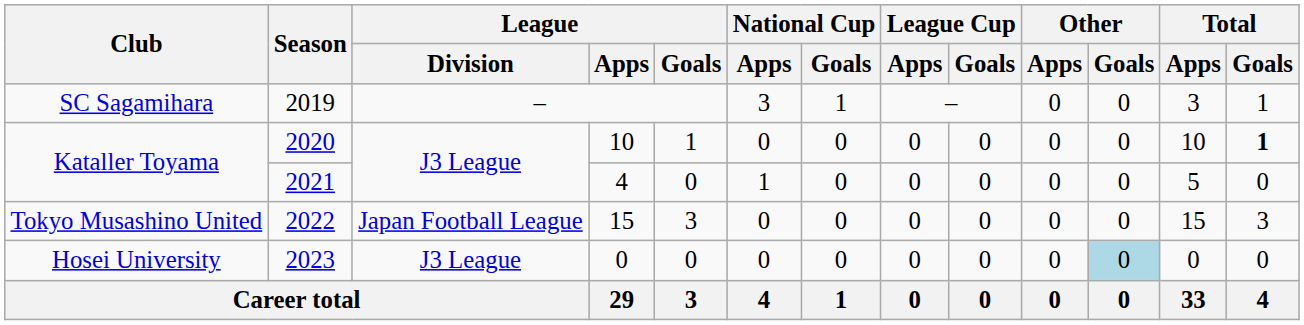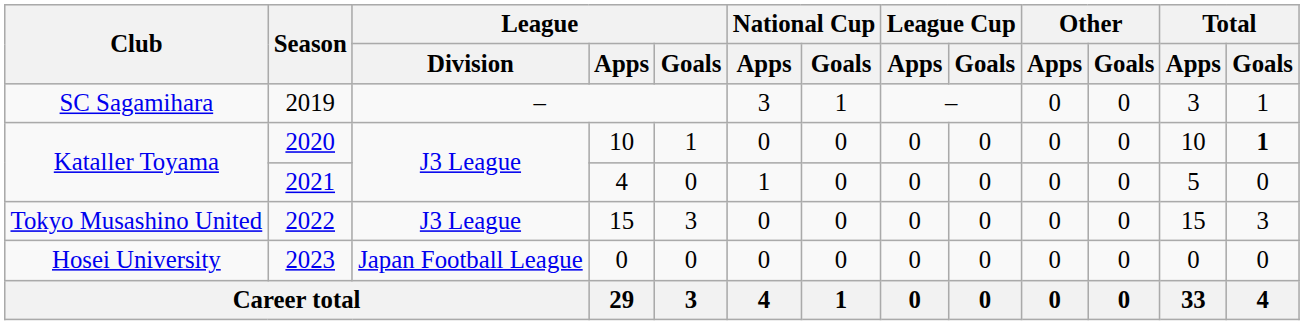 <table class="wikitable" style="text-align: center">
 <tr>
 <th rowspan="2">Club</th>
 <th rowspan="2">Season</th>
 <th colspan="3">League</th>
 <th colspan="2">National Cup</th>
 <th colspan="2">League Cup</th>
 <th colspan="2">Other</th>
 <th colspan="2">Total</th>
 </tr>
 <tr>
 <th>Division</th>
 <th>Apps</th>
 <th>Goals</th>
 <th>Apps</th>
 <th>Goals</th>
 <th>Apps</th>
 <th>Goals</th>
 <th>Apps</th>
 <th>Goals</th>
 <th>Apps</th>
 <th>Goals</th>
 </tr>
 <tr>
 <td><a href='#'>SC Sagamihara</a></td>
 <td>2019</td>
 <td colspan="3">–</td>
 <td>3</td>
 <td>1</td>
 <td colspan="2">–</td>
 <td>0</td>
 <td>0</td>
 <td>3</td>
 <td>1</td>
 </tr>
 <tr>
 <td rowspan="2"><a href='#'>Kataller Toyama</a></td>
 <td><a href='#'>2020</a></td>
 <td rowspan="2"><a href='#'>J3 League</a></td>
 <td>10</td>
 <td>1</td>
 <td>0</td>
 <td>0</td>
 <td>0</td>
 <td>0</td>
 <td>0</td>
 <td>0</td>
 <td>10</td>
 <td><strong>1</strong></td>
 </tr>
 <tr>
 <td><a href='#'>2021</a></td>
 <td>4</td>
 <td>0</td>
 <td>1</td>
 <td>0</td>
 <td>0</td>
 <td>0</td>
 <td>0</td>
 <td>0</td>
 <td>5</td>
 <td>0</td>
 </tr>
 <tr>
 <td><a href='#'>Tokyo Musashino United</a></td>
 <td><a href='#'>2022</a></td>
-<td><a href='#'>Japan Football League</a></td>
+<td><a href='#'>J3 League</a></td>
 <td>15</td>
 <td>3</td>
 <td>0</td>
 <td>0</td>
 <td>0</td>
 <td>0</td>
 <td>0</td>
 <td>0</td>
 <td>15</td>
 <td>3</td>
 </tr>
 <tr>
 <td><a href='#'>Hosei University</a></td>
 <td><a href='#'>2023</a></td>
-<td><a href='#'>J3 League</a></td>
+<td><a href='#'>Japan Football League</a></td>
 <td>0</td>
 <td>0</td>
 <td>0</td>
 <td>0</td>
 <td>0</td>
 <td>0</td>
 <td>0</td>
-<td style="background: lightblue;">0</td>
+<td>0</td>
 <td>0</td>
 <td>0</td>
 </tr>
 <tr>
 <th colspan=3>Career total</th>
 <th>29</th>
 <th>3</th>
 <th>4</th>
 <th>1</th>
 <th>0</th>
 <th>0</th>
 <th>0</th>
 <th>0</th>
 <th>33</th>
 <th>4</th>
 </tr>
 </table>
